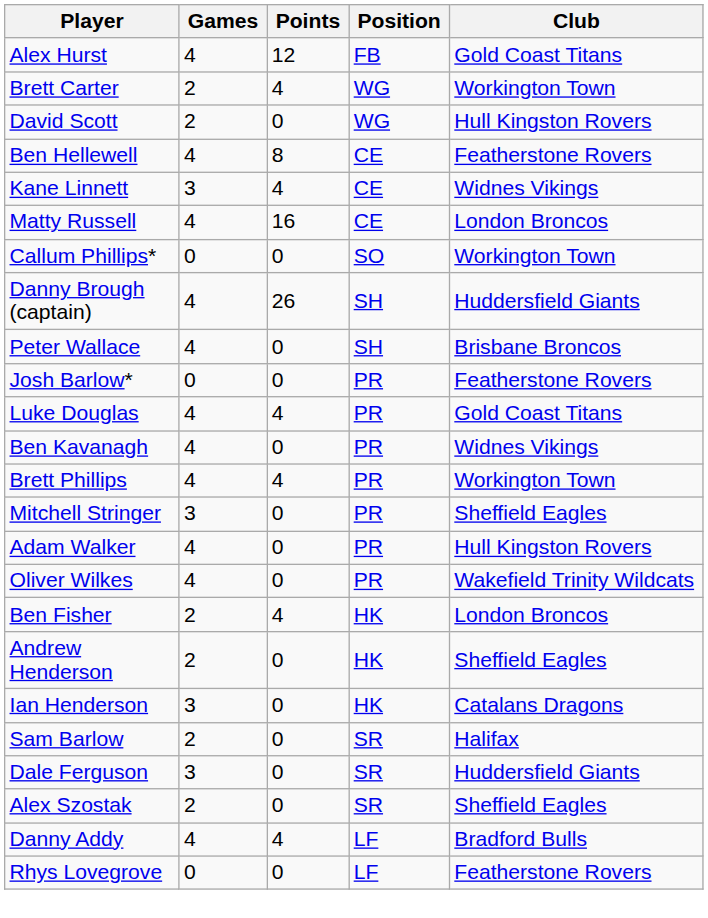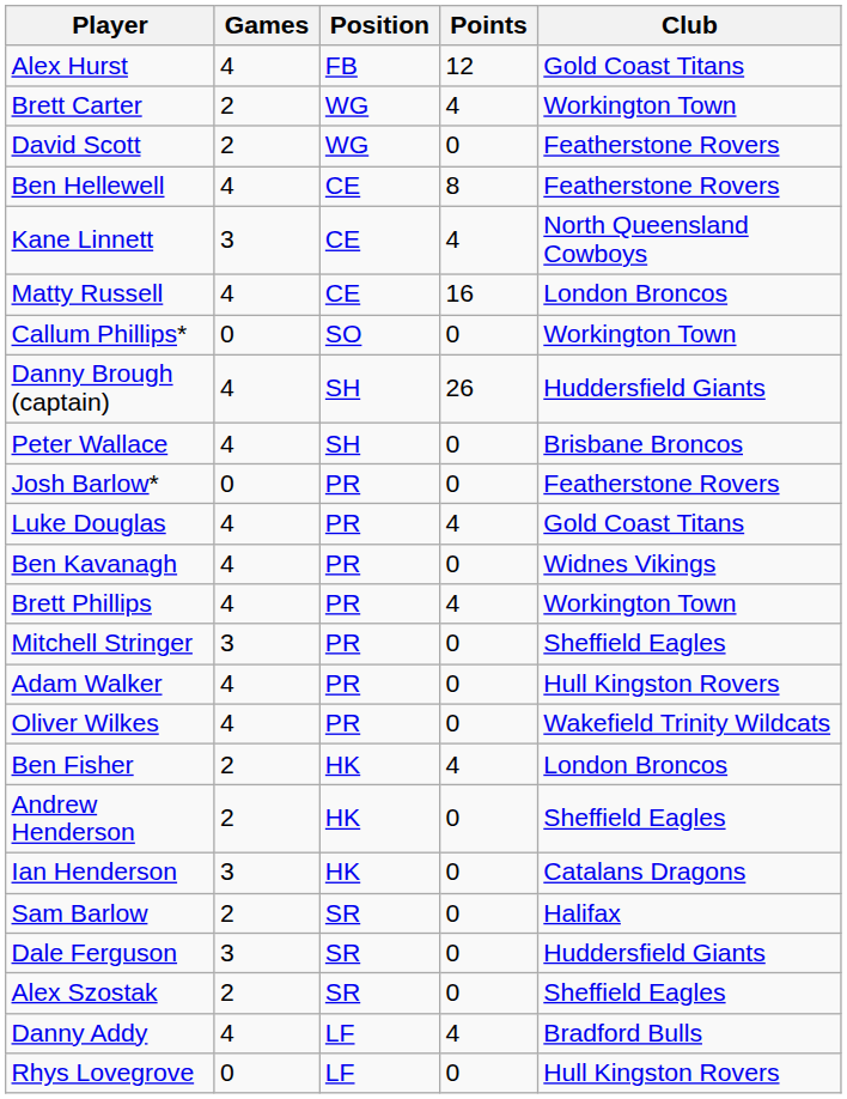 <table class="wikitable" style="width:60%;text-align:left">
 <tr>
 <th width=22%>Player</th>
 <th width=8%>Games</th>
+<th width=8%>Position</th>
 <th width=8%>Points</th>
-<th width=8%>Position</th>
 <th width=32%>Club</th>
 </tr>
 <tr>
 <td><a href='#'>Alex Hurst</a></td>
 <td>4</td>
+<td><a href='#'>FB</a></td>
 <td>12</td>
-<td><a href='#'>FB</a></td>
 <td> <a href='#'>Gold Coast Titans</a></td>
 </tr>
 <tr>
 <td><a href='#'>Brett Carter</a></td>
 <td>2</td>
+<td><a href='#'>WG</a></td>
 <td>4</td>
-<td><a href='#'>WG</a></td>
 <td> <a href='#'>Workington Town</a></td>
 </tr>
 <tr>
 <td><a href='#'>David Scott</a></td>
 <td>2</td>
+<td><a href='#'>WG</a></td>
 <td>0</td>
-<td><a href='#'>WG</a></td>
-<td> <a href='#'>Hull Kingston Rovers</a></td>
+<td> <a href='#'>Featherstone Rovers</a></td>
 </tr>
 <tr>
 <td><a href='#'>Ben Hellewell</a></td>
 <td>4</td>
+<td><a href='#'>CE</a></td>
 <td>8</td>
-<td><a href='#'>CE</a></td>
 <td> <a href='#'>Featherstone Rovers</a></td>
 </tr>
 <tr>
 <td><a href='#'>Kane Linnett</a></td>
 <td>3</td>
+<td><a href='#'>CE</a></td>
 <td>4</td>
-<td><a href='#'>CE</a></td>
-<td> <a href='#'>Widnes Vikings</a></td>
+<td> <a href='#'>North Queensland Cowboys</a></td>
 </tr>
 <tr>
 <td><a href='#'>Matty Russell</a></td>
 <td>4</td>
+<td><a href='#'>CE</a></td>
 <td>16</td>
-<td><a href='#'>CE</a></td>
 <td> <a href='#'>London Broncos</a></td>
 </tr>
 <tr>
 <td><a href='#'>Callum Phillips</a>*</td>
 <td>0</td>
+<td><a href='#'>SO</a></td>
 <td>0</td>
-<td><a href='#'>SO</a></td>
 <td> <a href='#'>Workington Town</a></td>
 </tr>
 <tr>
 <td><a href='#'>Danny Brough</a> (captain)</td>
 <td>4</td>
+<td><a href='#'>SH</a></td>
 <td>26</td>
-<td><a href='#'>SH</a></td>
 <td> <a href='#'>Huddersfield Giants</a></td>
 </tr>
 <tr>
 <td><a href='#'>Peter Wallace</a></td>
 <td>4</td>
+<td><a href='#'>SH</a></td>
 <td>0</td>
-<td><a href='#'>SH</a></td>
 <td> <a href='#'>Brisbane Broncos</a></td>
 </tr>
 <tr>
 <td><a href='#'>Josh Barlow</a>*</td>
 <td>0</td>
+<td><a href='#'>PR</a></td>
 <td>0</td>
-<td><a href='#'>PR</a></td>
 <td> <a href='#'>Featherstone Rovers</a></td>
 </tr>
 <tr>
 <td><a href='#'>Luke Douglas</a></td>
 <td>4</td>
+<td><a href='#'>PR</a></td>
 <td>4</td>
-<td><a href='#'>PR</a></td>
 <td> <a href='#'>Gold Coast Titans</a></td>
 </tr>
 <tr>
 <td><a href='#'>Ben Kavanagh</a></td>
 <td>4</td>
+<td><a href='#'>PR</a></td>
 <td>0</td>
-<td><a href='#'>PR</a></td>
 <td> <a href='#'>Widnes Vikings</a></td>
 </tr>
 <tr>
 <td><a href='#'>Brett Phillips</a></td>
 <td>4</td>
+<td><a href='#'>PR</a></td>
 <td>4</td>
-<td><a href='#'>PR</a></td>
 <td> <a href='#'>Workington Town</a></td>
 </tr>
 <tr>
 <td><a href='#'>Mitchell Stringer</a></td>
 <td>3</td>
+<td><a href='#'>PR</a></td>
 <td>0</td>
-<td><a href='#'>PR</a></td>
 <td> <a href='#'>Sheffield Eagles</a></td>
 </tr>
 <tr>
 <td><a href='#'>Adam Walker</a></td>
 <td>4</td>
+<td><a href='#'>PR</a></td>
 <td>0</td>
-<td><a href='#'>PR</a></td>
 <td> <a href='#'>Hull Kingston Rovers</a></td>
 </tr>
 <tr>
 <td><a href='#'>Oliver Wilkes</a></td>
 <td>4</td>
+<td><a href='#'>PR</a></td>
 <td>0</td>
-<td><a href='#'>PR</a></td>
 <td> <a href='#'>Wakefield Trinity Wildcats</a></td>
 </tr>
 <tr>
 <td><a href='#'>Ben Fisher</a></td>
 <td>2</td>
+<td><a href='#'>HK</a></td>
 <td>4</td>
-<td><a href='#'>HK</a></td>
 <td> <a href='#'>London Broncos</a></td>
 </tr>
 <tr>
 <td><a href='#'>Andrew Henderson</a></td>
 <td>2</td>
+<td><a href='#'>HK</a></td>
 <td>0</td>
-<td><a href='#'>HK</a></td>
 <td> <a href='#'>Sheffield Eagles</a></td>
 </tr>
 <tr>
 <td><a href='#'>Ian Henderson</a></td>
 <td>3</td>
+<td><a href='#'>HK</a></td>
 <td>0</td>
-<td><a href='#'>HK</a></td>
 <td> <a href='#'>Catalans Dragons</a></td>
 </tr>
 <tr>
 <td><a href='#'>Sam Barlow</a></td>
 <td>2</td>
+<td><a href='#'>SR</a></td>
 <td>0</td>
-<td><a href='#'>SR</a></td>
 <td> <a href='#'>Halifax</a></td>
 </tr>
 <tr>
 <td><a href='#'>Dale Ferguson</a></td>
 <td>3</td>
+<td><a href='#'>SR</a></td>
 <td>0</td>
-<td><a href='#'>SR</a></td>
 <td> <a href='#'>Huddersfield Giants</a></td>
 </tr>
 <tr>
 <td><a href='#'>Alex Szostak</a></td>
 <td>2</td>
+<td><a href='#'>SR</a></td>
 <td>0</td>
-<td><a href='#'>SR</a></td>
 <td> <a href='#'>Sheffield Eagles</a></td>
 </tr>
 <tr>
 <td><a href='#'>Danny Addy</a></td>
 <td>4</td>
+<td><a href='#'>LF</a></td>
 <td>4</td>
-<td><a href='#'>LF</a></td>
 <td> <a href='#'>Bradford Bulls</a></td>
 </tr>
 <tr>
 <td><a href='#'>Rhys Lovegrove</a></td>
 <td>0</td>
+<td><a href='#'>LF</a></td>
 <td>0</td>
-<td><a href='#'>LF</a></td>
-<td> <a href='#'>Featherstone Rovers</a></td>
+<td> <a href='#'>Hull Kingston Rovers</a></td>
 </tr>
 </table>
